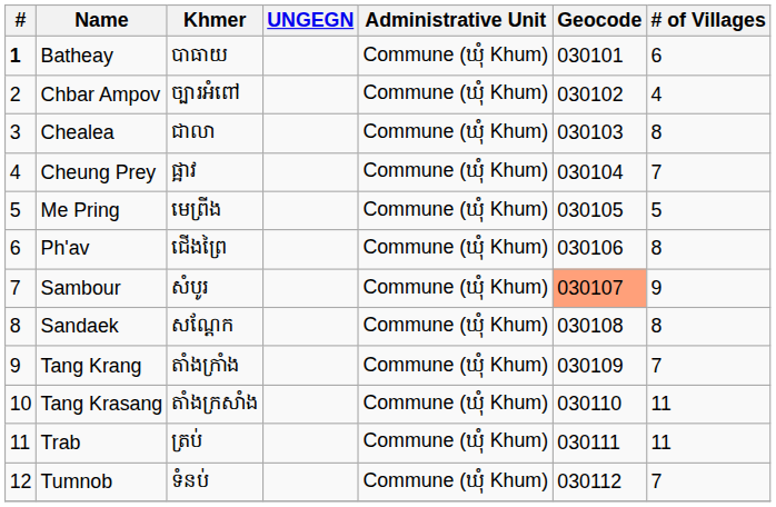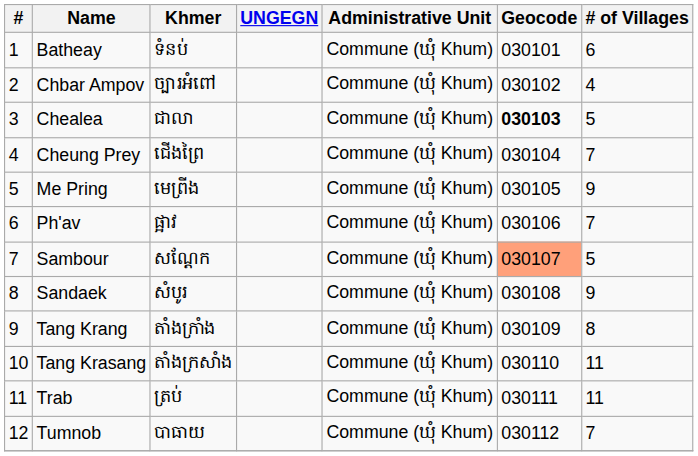 <table class="wikitable sortable">
 <tr>
 <th>#</th>
 <th>Name</th>
 <th>Khmer</th>
 <th><a href='#'>UNGEGN</a></th>
 <th>Administrative Unit</th>
 <th>Geocode</th>
 <th># of Villages</th>
 </tr>
 <tr>
-<td><strong>1</strong></td>
+<td>1</td>
 <td>Batheay</td>
-<td>បាធាយ</td>
+<td>ទំនប់</td>
 <td></td>
 <td>Commune (ឃុំ Khum)</td>
 <td>030101</td>
 <td>6</td>
 </tr>
 <tr>
 <td>2</td>
 <td>Chbar Ampov</td>
 <td>ច្បារអំពៅ</td>
 <td></td>
 <td>Commune (ឃុំ Khum)</td>
 <td>030102</td>
 <td>4</td>
 </tr>
 <tr>
 <td>3</td>
 <td>Chealea</td>
 <td>ជាលា</td>
 <td></td>
 <td>Commune (ឃុំ Khum)</td>
-<td>030103</td>
-<td>8</td>
+<td><strong>030103</strong></td>
+<td>5</td>
 </tr>
 <tr>
 <td>4</td>
 <td>Cheung Prey</td>
-<td>ផ្អាវ</td>
+<td>ជើងព្រៃ</td>
 <td></td>
 <td>Commune (ឃុំ Khum)</td>
 <td>030104</td>
 <td>7</td>
 </tr>
 <tr>
 <td>5</td>
 <td>Me Pring</td>
 <td>មេព្រីង</td>
 <td></td>
 <td>Commune (ឃុំ Khum)</td>
 <td>030105</td>
-<td>5</td>
+<td>9</td>
 </tr>
 <tr>
 <td>6</td>
 <td>Ph'av</td>
-<td>ជើងព្រៃ</td>
+<td>ផ្អាវ</td>
 <td></td>
 <td>Commune (ឃុំ Khum)</td>
 <td>030106</td>
-<td>8</td>
+<td>7</td>
 </tr>
 <tr>
 <td>7</td>
 <td>Sambour</td>
-<td>សំបូរ</td>
+<td>សណ្ដែក</td>
 <td></td>
 <td>Commune (ឃុំ Khum)</td>
 <td style="background: lightsalmon;">030107</td>
-<td>9</td>
+<td>5</td>
 </tr>
 <tr>
 <td>8</td>
 <td>Sandaek</td>
-<td>សណ្ដែក</td>
+<td>សំបូរ</td>
 <td></td>
 <td>Commune (ឃុំ Khum)</td>
 <td>030108</td>
-<td>8</td>
+<td>9</td>
 </tr>
 <tr>
 <td>9</td>
 <td>Tang Krang</td>
 <td>តាំងក្រាំង</td>
 <td></td>
 <td>Commune (ឃុំ Khum)</td>
 <td>030109</td>
-<td>7</td>
+<td>8</td>
 </tr>
 <tr>
 <td>10</td>
 <td>Tang Krasang</td>
 <td>តាំងក្រសាំង</td>
 <td></td>
 <td>Commune (ឃុំ Khum)</td>
 <td>030110</td>
 <td>11</td>
 </tr>
 <tr>
 <td>11</td>
 <td>Trab</td>
 <td>ត្រប់</td>
 <td></td>
 <td>Commune (ឃុំ Khum)</td>
 <td>030111</td>
 <td>11</td>
 </tr>
 <tr>
 <td>12</td>
 <td>Tumnob</td>
-<td>ទំនប់</td>
+<td>បាធាយ</td>
 <td></td>
 <td>Commune (ឃុំ Khum)</td>
 <td>030112</td>
 <td>7</td>
 </tr>
 <tr>
 </tr>
 </table>
